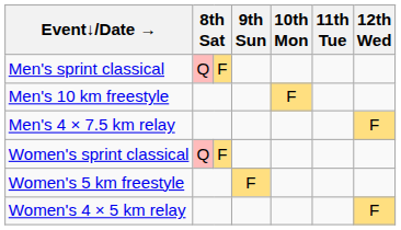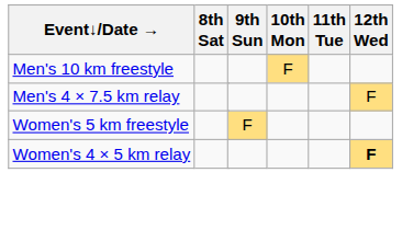 <table class="wikitable" style="margin:0.5em auto; font-size:90%; line-height:1.25em; text-align:center;">
 <tr>
 <th>Event↓/Date →</th>
 <th colspan=2>8th<br>Sat</th>
 <th>9th<br>Sun</th>
 <th>10th<br>Mon</th>
 <th>11th<br>Tue</th>
 <th>12th<br>Wed</th>
-</tr>
-<tr>
-<td align="left"><a href='#'>Men's sprint classical</a></td>
-<td bgcolor="#FFBBBB">Q</td>
-<td bgcolor="#FFDF80">F</td>
-<td></td>
-<td></td>
-<td></td>
-<td></td>
 </tr>
 <tr>
 <td align="left"><a href='#'>Men's 10 km freestyle</a></td>
 <td colspan=2></td>
 <td></td>
 <td bgcolor="#FFDF80">F</td>
 <td></td>
 <td></td>
 </tr>
 <tr>
 <td align="left"><a href='#'>Men's 4 × 7.5 km relay</a></td>
 <td colspan=2></td>
 <td></td>
 <td></td>
 <td></td>
 <td bgcolor="#FFDF80">F</td>
 </tr>
 <tr>
-<td align="left"><a href='#'>Women's sprint classical</a></td>
-<td bgcolor="#FFBBBB">Q</td>
-<td bgcolor="#FFDF80">F</td>
-<td></td>
-<td></td>
-<td></td>
-<td></td>
-</tr>
-<tr>
 <td align="left"><a href='#'>Women's 5 km freestyle</a></td>
 <td colspan=2></td>
 <td bgcolor="#FFDF80">F</td>
 <td></td>
 <td></td>
 <td></td>
 </tr>
 <tr>
 <td align="left"><a href='#'>Women's 4 × 5 km relay</a></td>
 <td colspan=2></td>
 <td></td>
 <td></td>
 <td></td>
-<td bgcolor="#FFDF80">F</td>
+<td bgcolor="#FFDF80"><strong>F</strong></td>
 </tr>
 </table>
